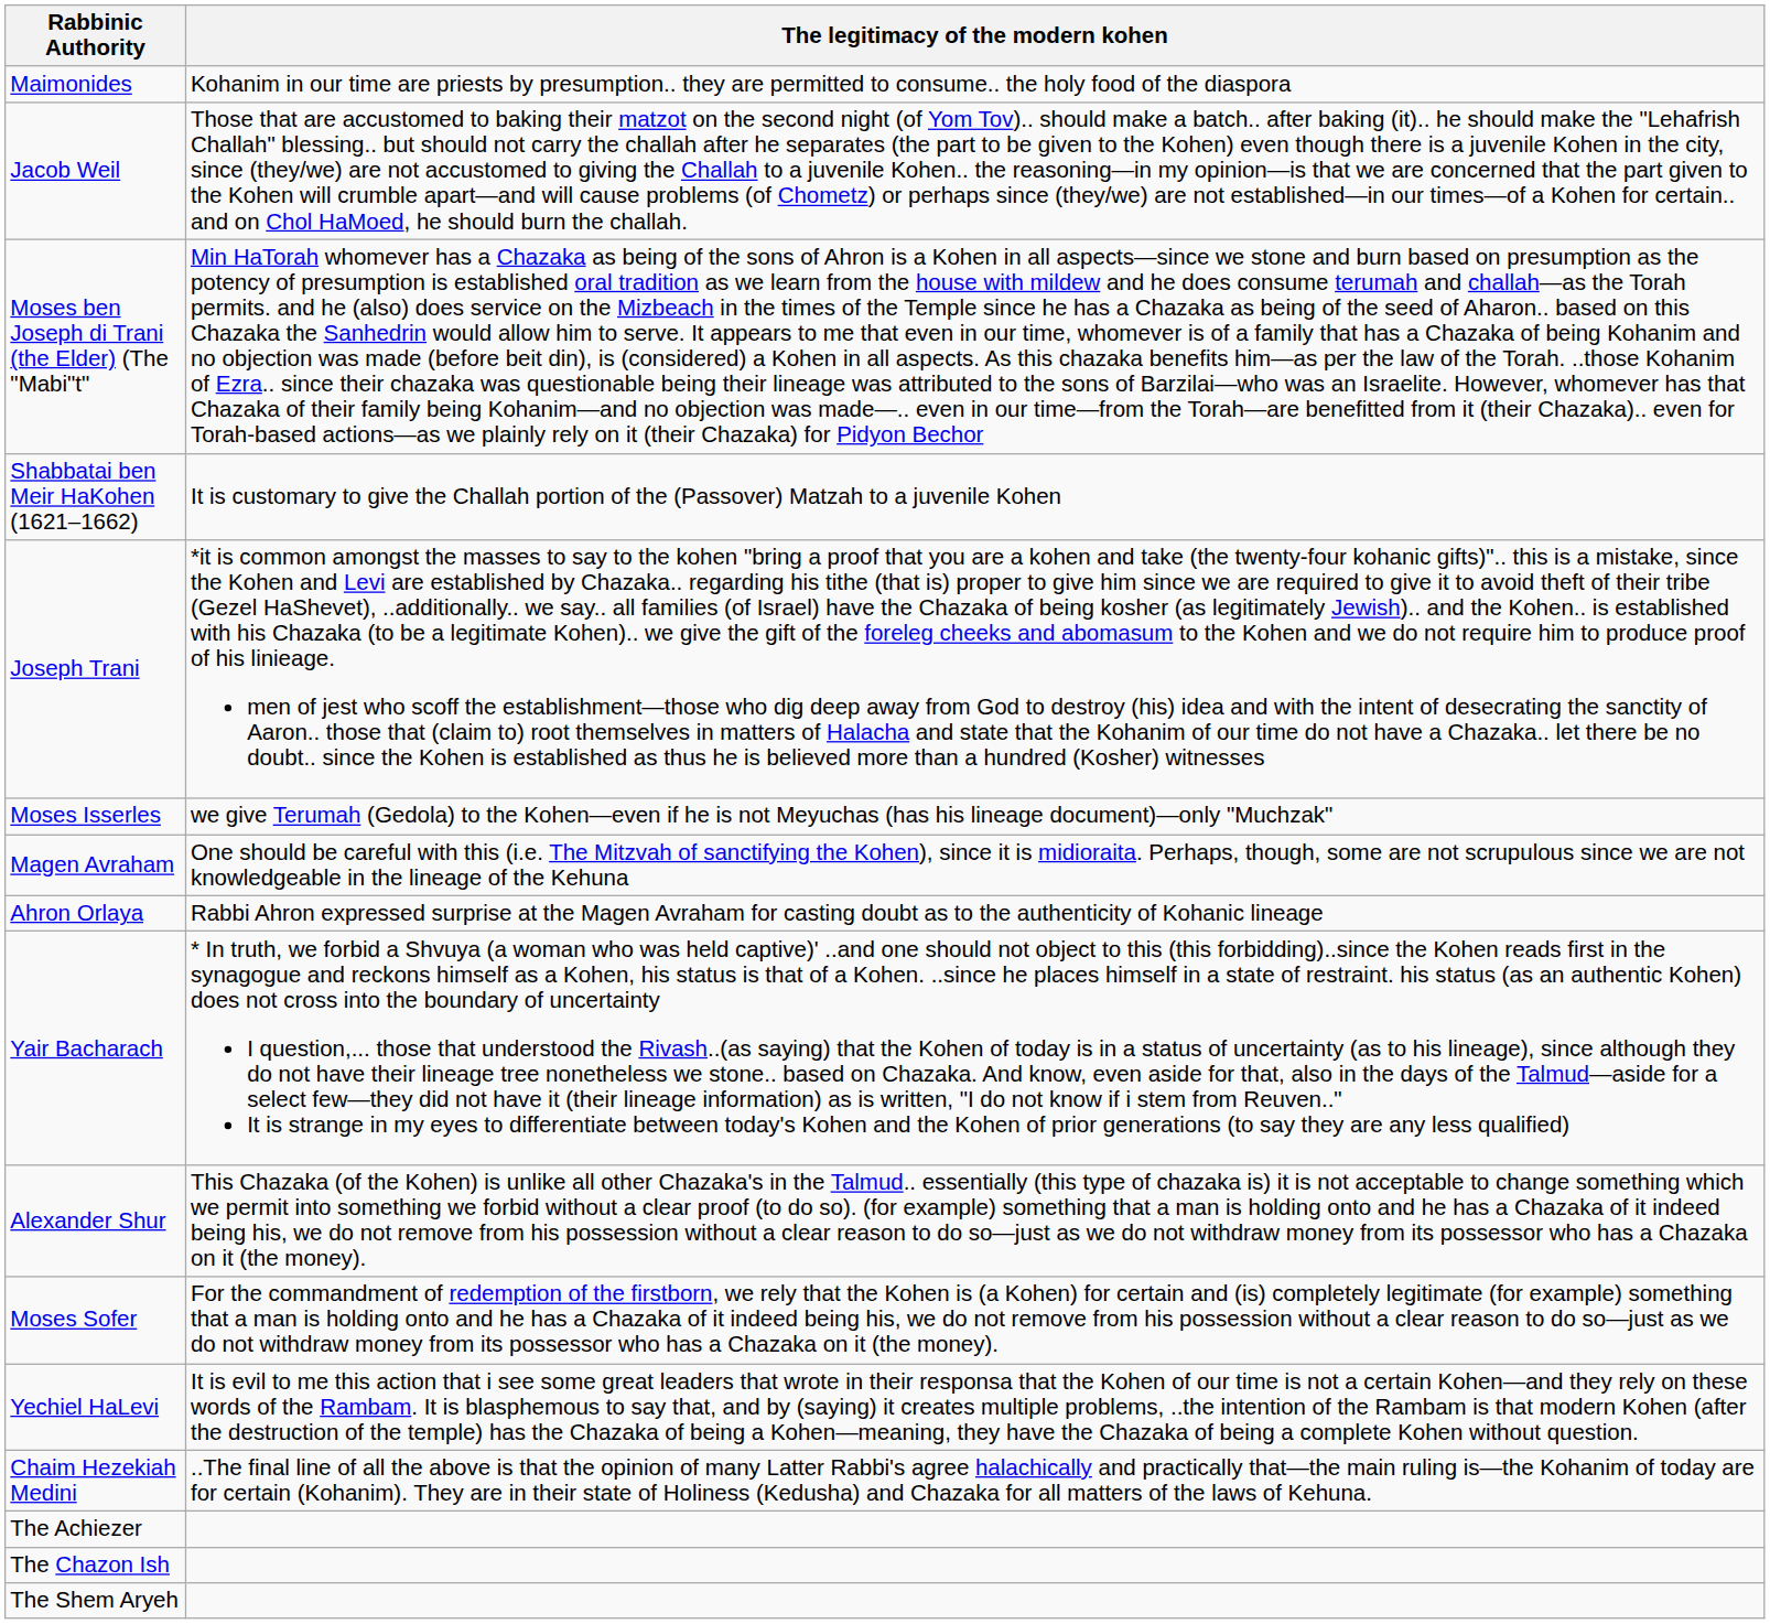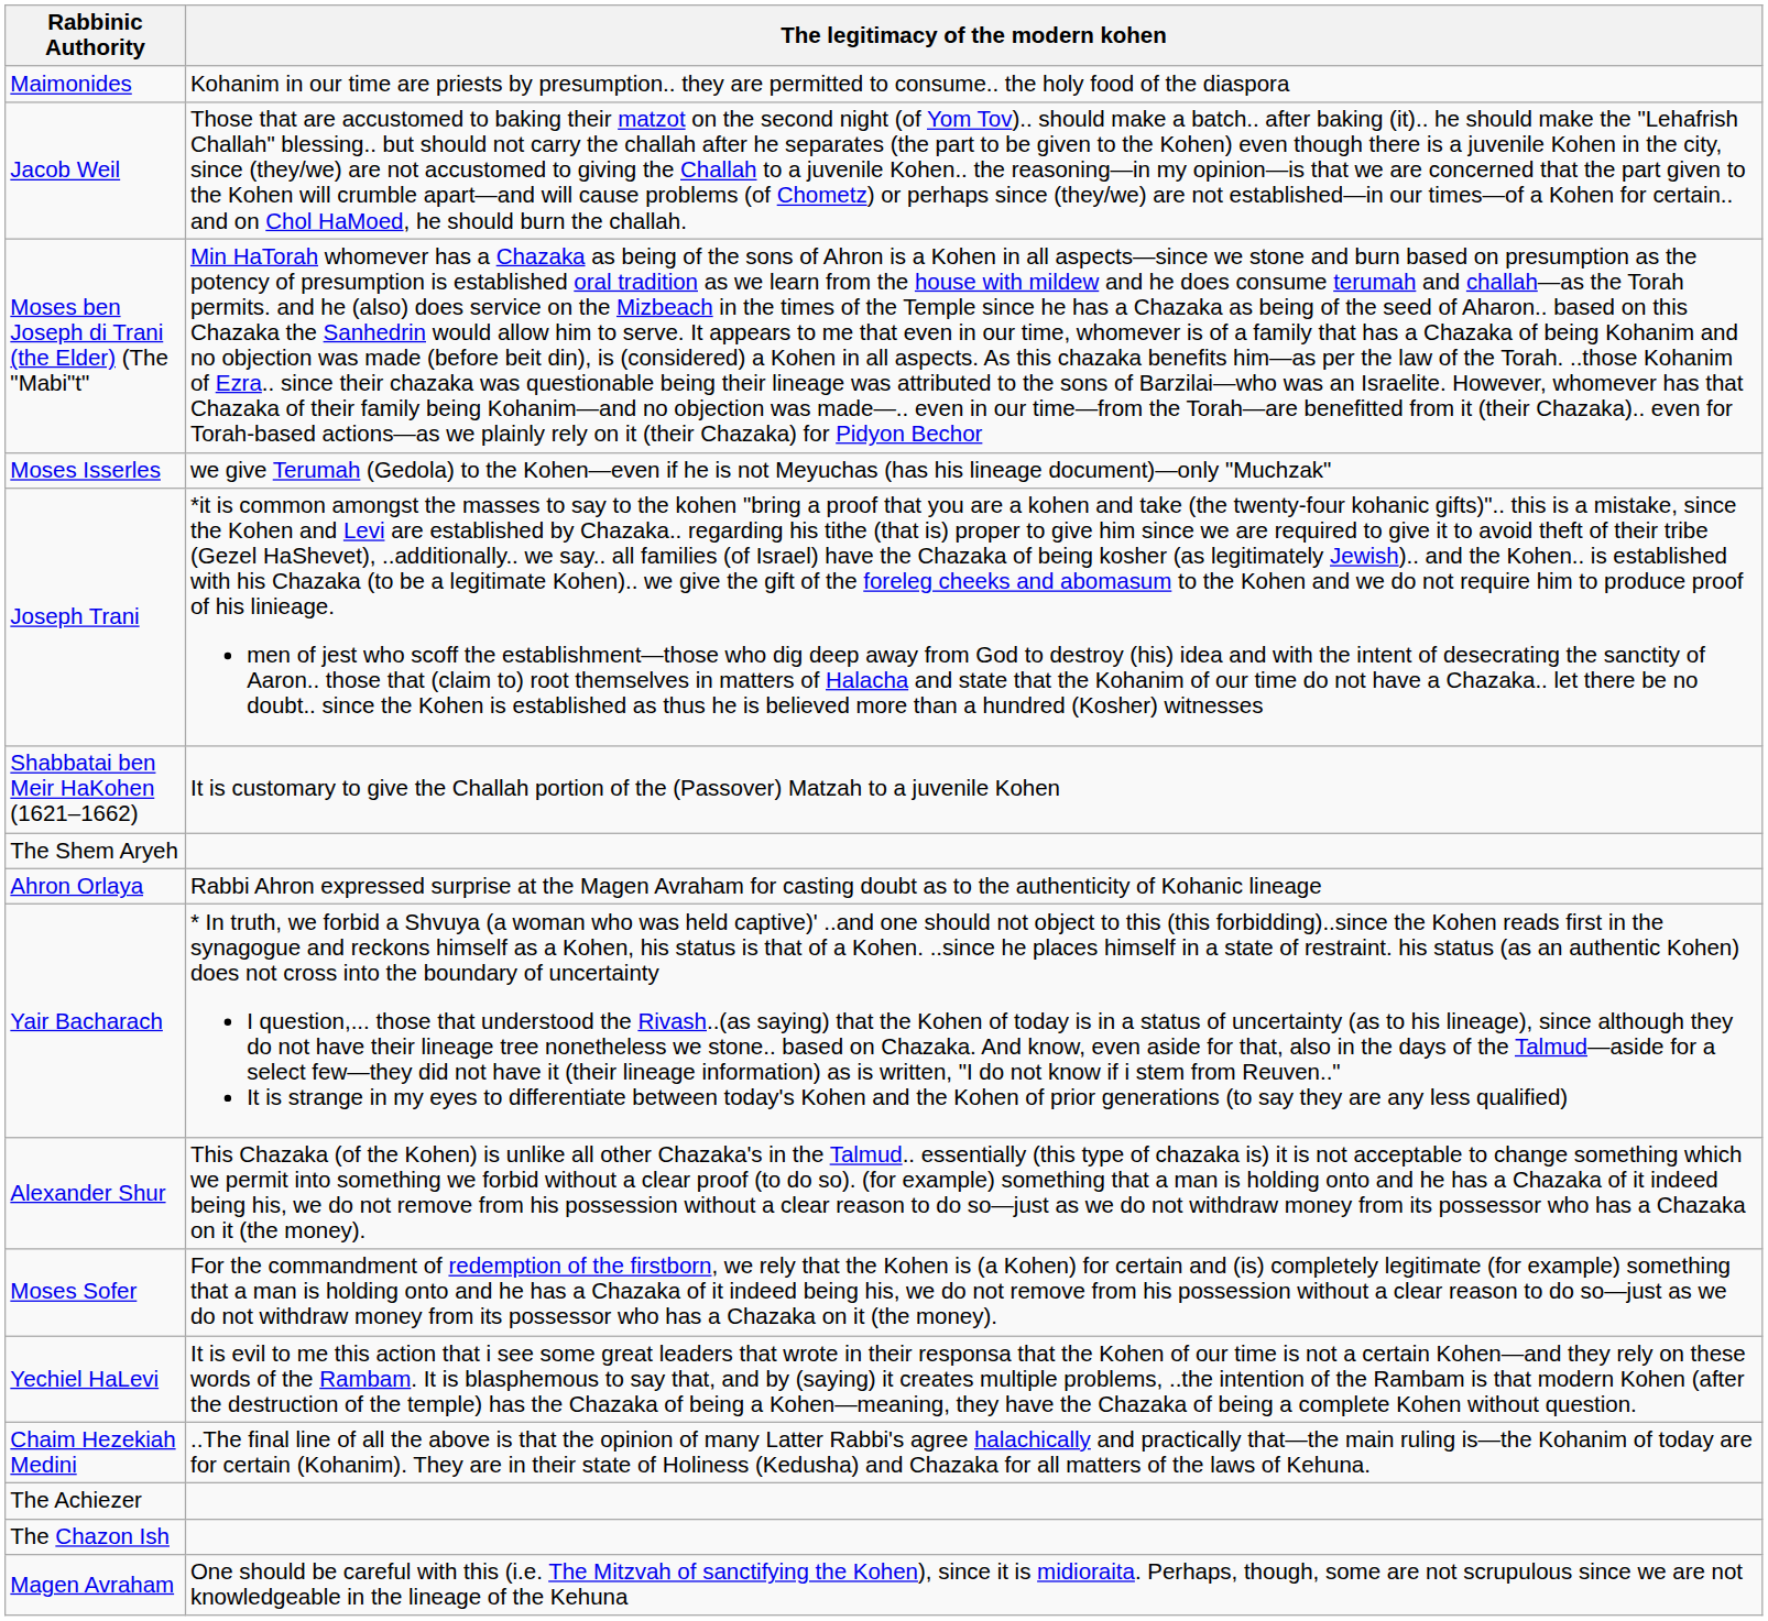 <table class="wikitable">
 <tr>
 <th>Rabbinic Authority</th>
 <th>The legitimacy of the modern kohen</th>
 </tr>
 <tr>
 <td><a href='#'>Maimonides</a></td>
 <td>Kohanim in our time are priests by presumption.. they are permitted to consume.. the holy food of the diaspora</td>
 </tr>
 <tr>
 <td><a href='#'>Jacob Weil</a></td>
 <td>Those that are accustomed to baking their <a href='#'>matzot</a> on the second night (of <a href='#'>Yom Tov</a>).. should make a batch.. after baking (it).. he should make the "Lehafrish Challah" blessing.. but should not carry the challah after he separates (the part to be given to the Kohen) even though there is a juvenile Kohen in the city, since (they/we) are not accustomed to giving the <a href='#'>Challah</a> to a juvenile Kohen.. the reasoning—in my opinion—is that we are concerned that the part given to the Kohen will crumble apart—and will cause problems (of <a href='#'>Chometz</a>) or perhaps since (they/we) are not established—in our times—of a Kohen for certain.. and on <a href='#'>Chol HaMoed</a>, he should burn the challah.</td>
 </tr>
 <tr>
 <td><a href='#'>Moses ben Joseph di Trani (the Elder)</a> (The "Mabi"t"</td>
 <td><a href='#'>Min HaTorah</a> whomever has a <a href='#'>Chazaka</a> as being of the sons of Ahron is a Kohen in all aspects—since we stone and burn based on presumption as the potency of presumption is established <a href='#'>oral tradition</a> as we learn from the <a href='#'>house with mildew</a> and he does consume <a href='#'>terumah</a> and <a href='#'>challah</a>—as the Torah permits. and he (also) does service on the <a href='#'>Mizbeach</a> in the times of the Temple since he has a Chazaka as being of the seed of Aharon.. based on this Chazaka the <a href='#'>Sanhedrin</a> would allow him to serve.  It appears to me that even in our time, whomever is of a family that has a Chazaka of being Kohanim and no objection was made (before beit din), is (considered) a Kohen in all aspects.  As this chazaka benefits him—as per the law of the Torah. ..those Kohanim of <a href='#'>Ezra</a>.. since their chazaka was questionable being their lineage was attributed to the sons of Barzilai—who was an Israelite.  However, whomever has that Chazaka of their family being Kohanim—and no objection was made—.. even in our time—from the Torah—are benefitted from it (their Chazaka).. even for Torah-based actions—as we plainly rely on it (their Chazaka) for <a href='#'>Pidyon Bechor</a></td>
 </tr>
 <tr>
-<td><a href='#'>Shabbatai ben Meir HaKohen</a> (1621–1662)</td>
-<td>It is customary to give the Challah portion of the (Passover) Matzah to a juvenile Kohen</td>
+<td><a href='#'>Moses Isserles</a></td>
+<td>we give <a href='#'>Terumah</a> (Gedola) to the Kohen—even if he is not Meyuchas (has his lineage document)—only "Muchzak"</td>
 </tr>
 <tr>
 <td><a href='#'>Joseph Trani</a></td>
 <td>*it is common amongst the masses to say to the kohen "bring a proof that you are a kohen and take (the twenty-four kohanic gifts)".. this is a mistake, since the Kohen and <a href='#'>Levi</a> are established by Chazaka.. regarding his tithe (that is) proper to give him since we are required to give it to avoid theft of their tribe (Gezel HaShevet), ..additionally.. we say.. all families (of Israel) have the Chazaka of being kosher (as legitimately <a href='#'>Jewish</a>).. and the Kohen.. is established with his Chazaka (to be a legitimate Kohen).. we give the gift of the <a href='#'>foreleg cheeks and abomasum</a> to the Kohen and we do not require him to produce proof of his linieage.<br><ul><li>men of jest who scoff the establishment—those who dig deep away from God to destroy (his) idea and with the intent of desecrating the sanctity of Aaron.. those that (claim to) root themselves in matters of <a href='#'>Halacha</a> and state that the Kohanim of our time do not have a Chazaka.. let there be no doubt.. since the Kohen is established as thus he is believed more than a hundred (Kosher) witnesses</li></ul></td>
 </tr>
 <tr>
-<td><a href='#'>Moses Isserles</a></td>
-<td>we give <a href='#'>Terumah</a> (Gedola) to the Kohen—even if he is not Meyuchas (has his lineage document)—only "Muchzak"</td>
+<td><a href='#'>Shabbatai ben Meir HaKohen</a> (1621–1662)</td>
+<td>It is customary to give the Challah portion of the (Passover) Matzah to a juvenile Kohen</td>
 </tr>
 <tr>
-<td><a href='#'>Magen Avraham</a></td>
-<td>One should be careful with this (i.e. <a href='#'>The Mitzvah of sanctifying the Kohen</a>), since it is <a href='#'>midioraita</a>.  Perhaps, though, some are not scrupulous since we are not knowledgeable in the lineage of the Kehuna</td>
+<td>The Shem Aryeh</td>
+<td></td>
 </tr>
 <tr>
 <td><a href='#'>Ahron Orlaya</a></td>
 <td>Rabbi Ahron expressed surprise at the Magen Avraham for casting doubt as to the authenticity of Kohanic lineage</td>
 </tr>
 <tr>
 <td><a href='#'>Yair Bacharach</a></td>
 <td>* In truth, we forbid a Shvuya (a woman who was held captive)' ..and one should not object to this (this forbidding)..since the Kohen reads first in the synagogue and reckons himself as a Kohen, his status is that of a Kohen. ..since he places himself in a state of restraint. his status (as an authentic Kohen) does not cross into the boundary of uncertainty<br><ul><li>I question,... those that understood the <a href='#'>Rivash</a>..(as saying) that the Kohen of today is in a status of uncertainty (as to his lineage), since although they do not have their lineage tree nonetheless we stone.. based on Chazaka.  And know, even aside for that, also in the days of the <a href='#'>Talmud</a>—aside for a select few—they did not have it (their lineage information) as is written, "I do not know if i stem from Reuven.."</li><li>It is strange in my eyes to differentiate between today's Kohen and the Kohen of prior generations (to say they are any less qualified)</li></ul></td>
 </tr>
 <tr>
 <td><a href='#'>Alexander Shur</a></td>
 <td>This Chazaka (of the Kohen) is unlike all other Chazaka's in the <a href='#'>Talmud</a>.. essentially (this type of chazaka is) it is not acceptable to change something which we permit into something we forbid without a clear proof (to do so). (for example) something that a man is holding onto and he has a Chazaka of it indeed being his, we do not remove from his possession without a clear reason to do so—just as we do not withdraw money from its possessor who has a Chazaka on it (the money).</td>
 </tr>
 <tr>
 <td><a href='#'>Moses Sofer</a></td>
 <td>For the commandment of <a href='#'>redemption of the firstborn</a>, we rely that the Kohen is (a Kohen) for certain and (is) completely legitimate (for example) something that a man is holding onto and he has a Chazaka of it indeed being his, we do not remove from his possession without a clear reason to do so—just as we do not withdraw money from its possessor who has a Chazaka on it (the money).</td>
 </tr>
 <tr>
 <td><a href='#'>Yechiel HaLevi</a></td>
 <td>It is evil to me this action that i see some great leaders that wrote in their responsa that the Kohen of our time is not a certain Kohen—and they rely on these words of the <a href='#'>Rambam</a>.  It is blasphemous to say that, and by (saying) it creates multiple problems, ..the intention of the Rambam is that modern Kohen (after the destruction of the temple) has the Chazaka of being a Kohen—meaning, they have the Chazaka of being a complete Kohen without question.</td>
 </tr>
 <tr>
 <td><a href='#'>Chaim Hezekiah Medini</a></td>
 <td>..The final line of all the above is that the opinion of many Latter Rabbi's agree <a href='#'>halachically</a> and practically that—the main ruling is—the Kohanim of today are for certain (Kohanim).  They are in their state of Holiness (Kedusha) and Chazaka for all matters of the laws of Kehuna.</td>
 </tr>
 <tr>
 <td>The Achiezer</td>
 <td></td>
 </tr>
 <tr>
 <td>The <a href='#'>Chazon Ish</a></td>
 <td></td>
 </tr>
 <tr>
-<td>The Shem Aryeh</td>
-<td></td>
+<td><a href='#'>Magen Avraham</a></td>
+<td>One should be careful with this (i.e. <a href='#'>The Mitzvah of sanctifying the Kohen</a>), since it is <a href='#'>midioraita</a>.  Perhaps, though, some are not scrupulous since we are not knowledgeable in the lineage of the Kehuna</td>
 </tr>
 </table>
